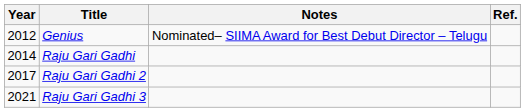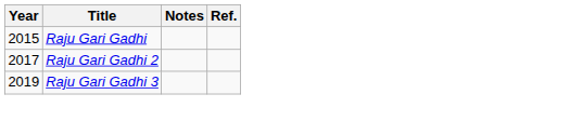 <table class="wikitable">
 <tr>
 <th>Year</th>
 <th>Title</th>
 <th>Notes</th>
 <th>Ref.</th>
 </tr>
 <tr>
-<td>2012</td>
-<td><a href='#'><em>Genius</em></a></td>
-<td>Nominated– <a href='#'>SIIMA Award for Best Debut Director – Telugu</a></td>
-<td></td>
-</tr>
-<tr>
-<td>2014</td>
+<td>2015</td>
 <td><em><a href='#'>Raju Gari Gadhi</a></em></td>
 <td></td>
 <td></td>
 </tr>
 <tr>
 <td>2017</td>
 <td><em><a href='#'>Raju Gari Gadhi 2</a></em></td>
 <td></td>
 <td></td>
 </tr>
 <tr>
-<td>2021</td>
+<td>2019</td>
 <td><em><a href='#'>Raju Gari Gadhi 3</a></em></td>
 <td></td>
 <td></td>
 </tr>
 </table>
